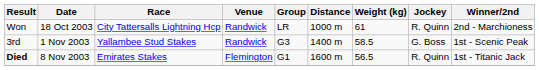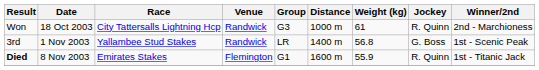 <table class="wikitable">
 <tr>
 <th>Result</th>
 <th>Date</th>
 <th>Race</th>
 <th>Venue</th>
 <th>Group</th>
 <th>Distance</th>
 <th>Weight (kg)</th>
 <th>Jockey</th>
 <th>Winner/2nd</th>
 </tr>
 <tr>
 <td>Won</td>
 <td>18 Oct 2003</td>
 <td><a href='#'>City Tattersalls Lightning Hcp</a></td>
 <td><a href='#'>Randwick</a></td>
-<td>LR</td>
+<td>G3</td>
 <td>1000 m</td>
 <td>61</td>
 <td>R. Quinn</td>
 <td>2nd - Marchioness</td>
 </tr>
 <tr>
 <td>3rd</td>
 <td>1 Nov 2003</td>
 <td><a href='#'>Yallambee Stud Stakes</a></td>
 <td><a href='#'>Randwick</a></td>
-<td>G3</td>
+<td>LR</td>
 <td>1400 m</td>
-<td>58.5</td>
+<td>56.8</td>
 <td>G. Boss</td>
 <td>1st - Scenic Peak</td>
 </tr>
 <tr>
 <td><strong>Died</strong></td>
 <td>8 Nov 2003</td>
 <td><a href='#'>Emirates Stakes</a></td>
 <td><a href='#'>Flemington</a></td>
 <td>G1</td>
 <td>1600 m</td>
-<td>56.5</td>
+<td>55.9</td>
 <td>R. Quinn</td>
 <td>1st - Titanic Jack</td>
 </tr>
 <tr>
 </tr>
 </table>
